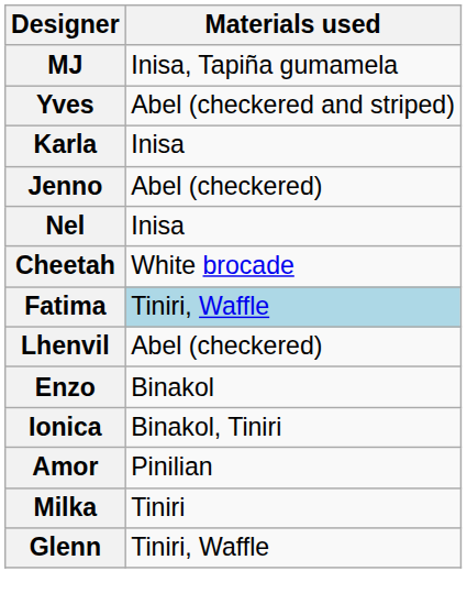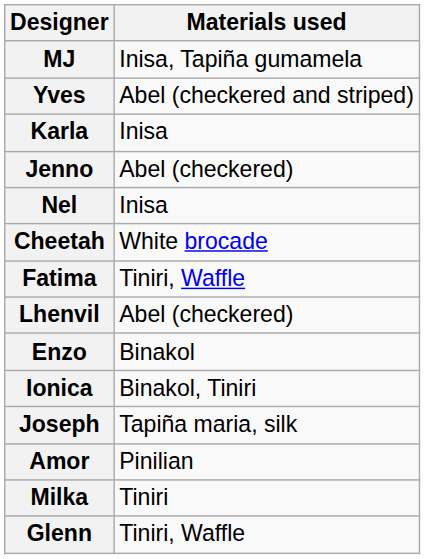 <table class="wikitable">
 <tr>
 <th>Designer</th>
 <th>Materials used</th>
 </tr>
 <tr>
 <th>MJ</th>
 <td>Inisa, Tapiña gumamela</td>
 </tr>
 <tr>
 <th>Yves</th>
 <td>Abel (checkered and striped)</td>
 </tr>
 <tr>
 <th>Karla</th>
 <td>Inisa</td>
 </tr>
 <tr>
 <th>Jenno</th>
 <td>Abel (checkered)</td>
 </tr>
 <tr>
 <th>Nel</th>
 <td>Inisa</td>
 </tr>
 <tr>
 <th>Cheetah</th>
 <td>White <a href='#'>brocade</a></td>
 </tr>
 <tr>
 <th>Fatima</th>
-<td style="background: lightblue;">Tiniri, <a href='#'>Waffle</a></td>
+<td>Tiniri, <a href='#'>Waffle</a></td>
 </tr>
 <tr>
 <th>Lhenvil</th>
 <td>Abel (checkered)</td>
 </tr>
 <tr>
 <th>Enzo</th>
 <td>Binakol</td>
 </tr>
 <tr>
 <th>Ionica</th>
 <td>Binakol, Tiniri</td>
 </tr>
 <tr>
+<th>Joseph</th>
+<td>Tapiña maria, silk</td>
+</tr>
+<tr>
 <th>Amor</th>
 <td>Pinilian</td>
 </tr>
 <tr>
 <th>Milka</th>
 <td>Tiniri</td>
 </tr>
 <tr>
 <th>Glenn</th>
 <td>Tiniri, Waffle</td>
 </tr>
 </table>
